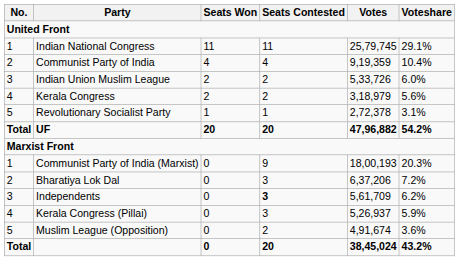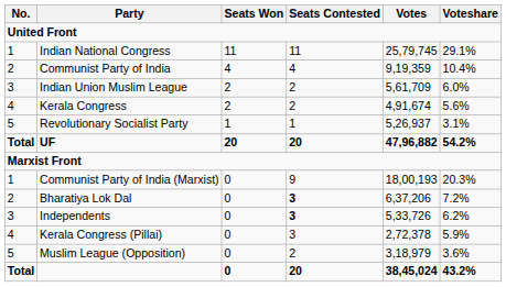 <table class="wikitable sortable">
 <tr>
 <th>No.</th>
 <th>Party</th>
 <th>Seats Won</th>
 <th>Seats Contested</th>
 <th>Votes</th>
 <th>Voteshare</th>
 </tr>
 <tr>
 <td colspan="6"><strong>United Front</strong></td>
 </tr>
 <tr>
 <td>1</td>
 <td>Indian National Congress</td>
 <td>11</td>
 <td>11</td>
 <td>25,79,745</td>
 <td>29.1%</td>
 </tr>
 <tr>
 <td>2</td>
 <td>Communist Party of India</td>
 <td>4</td>
 <td>4</td>
 <td>9,19,359</td>
 <td>10.4%</td>
 </tr>
 <tr>
 <td>3</td>
 <td>Indian Union Muslim League</td>
 <td>2</td>
 <td>2</td>
-<td>5,33,726</td>
+<td>5,61,709</td>
 <td>6.0%</td>
 </tr>
 <tr>
 <td>4</td>
 <td>Kerala Congress</td>
 <td>2</td>
 <td>2</td>
-<td>3,18,979</td>
+<td>4,91,674</td>
 <td>5.6%</td>
 </tr>
 <tr>
 <td>5</td>
 <td>Revolutionary Socialist Party</td>
 <td>1</td>
 <td>1</td>
-<td>2,72,378</td>
+<td>5,26,937</td>
 <td>3.1%</td>
 </tr>
 <tr>
 <td><strong>Total</strong></td>
 <td><strong>UF</strong></td>
 <td><strong>20</strong></td>
 <td><strong>20</strong></td>
 <td><strong>47,96,882</strong></td>
 <td><strong>54.2%</strong></td>
 </tr>
 <tr>
 <td colspan="6"><strong>Marxist Front</strong></td>
 </tr>
 <tr>
 <td>1</td>
 <td>Communist Party of India (Marxist)</td>
 <td>0</td>
 <td>9</td>
 <td>18,00,193</td>
 <td>20.3%</td>
 </tr>
 <tr>
 <td>2</td>
 <td>Bharatiya Lok Dal</td>
 <td>0</td>
-<td>3</td>
+<td><strong>3</strong></td>
 <td>6,37,206</td>
 <td>7.2%</td>
 </tr>
 <tr>
 <td>3</td>
 <td>Independents</td>
 <td>0</td>
 <td><strong>3</strong></td>
-<td>5,61,709</td>
+<td>5,33,726</td>
 <td>6.2%</td>
 </tr>
 <tr>
 <td>4</td>
 <td>Kerala Congress (Pillai)</td>
 <td>0</td>
 <td>3</td>
-<td>5,26,937</td>
+<td>2,72,378</td>
 <td>5.9%</td>
 </tr>
 <tr>
 <td>5</td>
 <td>Muslim League (Opposition)</td>
 <td>0</td>
 <td>2</td>
-<td>4,91,674</td>
+<td>3,18,979</td>
 <td>3.6%</td>
 </tr>
 <tr>
 <td><strong>Total</strong></td>
 <td></td>
 <td><strong>0</strong></td>
 <td><strong>20</strong></td>
 <td><strong>38,45,024</strong></td>
 <td><strong>43.2%</strong></td>
 </tr>
 </table>
